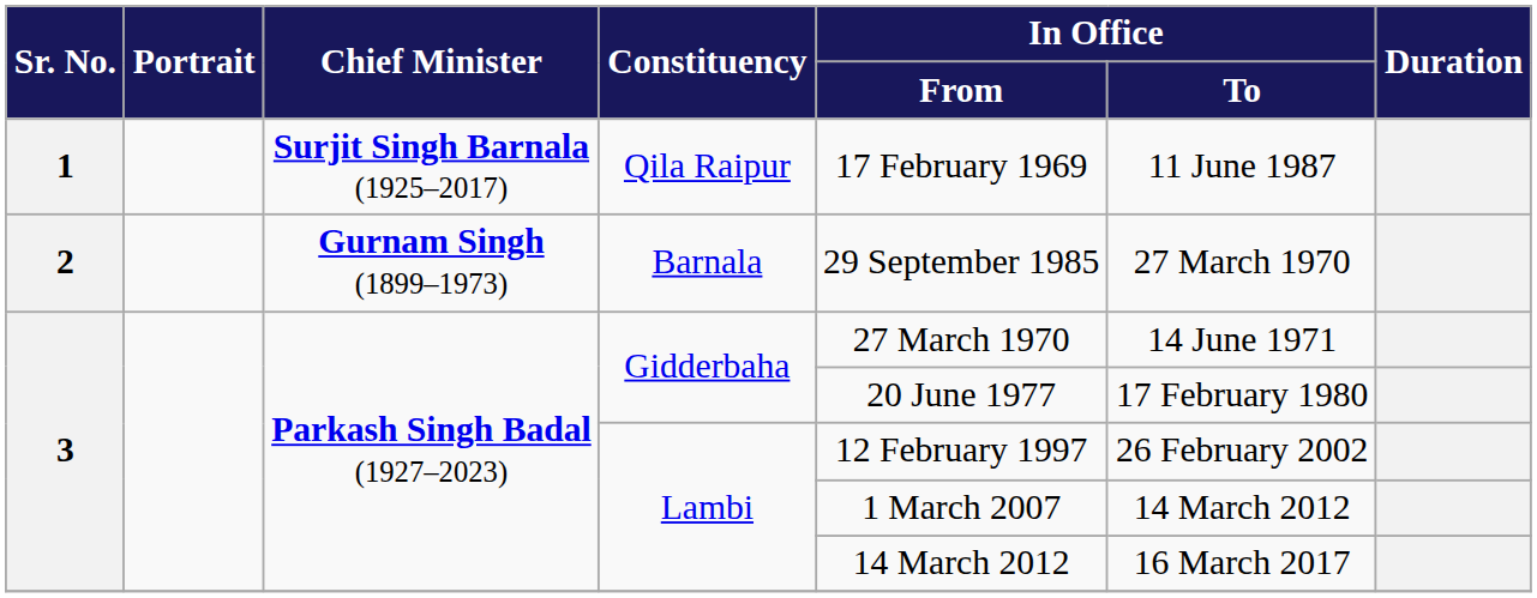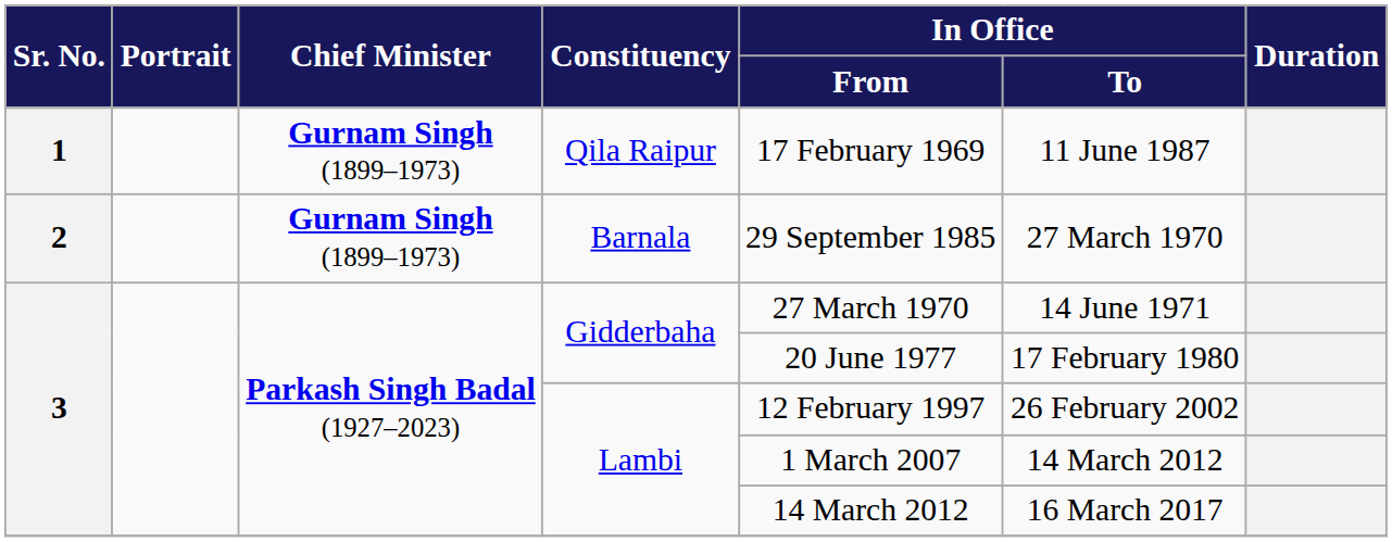 <table class="wikitable sortable" style="text-align:center;">
 <tr>
 <th rowspan="2" style="background-color:#18175b;color:white">Sr. No.</th>
 <th rowspan="2" style="background-color:#18175b;color:white">Portrait</th>
 <th rowspan="2" style="background-color:#18175b;color:white">Chief Minister</th>
 <th rowspan="2" style="background-color:#18175b;color:white">Constituency</th>
 <th colspan="2" style="background-color:#18175b;color:white">In Office</th>
 <th rowspan="2" style="background-color:#18175b;color:white">Duration</th>
 </tr>
 <tr>
 <th style="background-color:#18175b;color:white">From</th>
 <th style="background-color:#18175b;color:white">To</th>
 </tr>
 <tr>
 <th>1</th>
 <td></td>
-<td><strong><a href='#'>Surjit Singh Barnala</a></strong><br><small>(1925–2017)</small></td>
+<td><strong><a href='#'>Gurnam Singh</a></strong><br><small>(1899–1973)</small></td>
 <td><a href='#'>Qila Raipur</a></td>
 <td>17 February 1969</td>
 <td>11 June 1987</td>
 <th></th>
 </tr>
 <tr>
 <th>2</th>
 <td></td>
 <td><strong><a href='#'>Gurnam Singh</a></strong><br><small>(1899–1973)</small></td>
 <td><a href='#'>Barnala</a></td>
 <td>29 September 1985</td>
 <td>27 March 1970</td>
 <th></th>
 </tr>
 <tr>
 <th rowspan="5">3</th>
 <td rowspan="5"></td>
 <td rowspan="5"><strong><a href='#'>Parkash Singh Badal</a></strong><br><small>(1927–2023)</small></td>
 <td rowspan="2"><a href='#'>Gidderbaha</a></td>
 <td>27 March 1970</td>
 <td>14 June 1971</td>
 <th></th>
 </tr>
 <tr>
 <td>20 June 1977</td>
 <td>17 February 1980</td>
 <th></th>
 </tr>
 <tr>
 <td rowspan="3"><a href='#'>Lambi</a></td>
 <td>12 February 1997</td>
 <td>26 February 2002</td>
 <th></th>
 </tr>
 <tr>
 <td>1 March 2007</td>
 <td>14 March 2012</td>
 <th></th>
 </tr>
 <tr>
 <td>14 March 2012</td>
 <td>16 March 2017</td>
 <th></th>
 </tr>
 <tr>
 </tr>
 </table>
